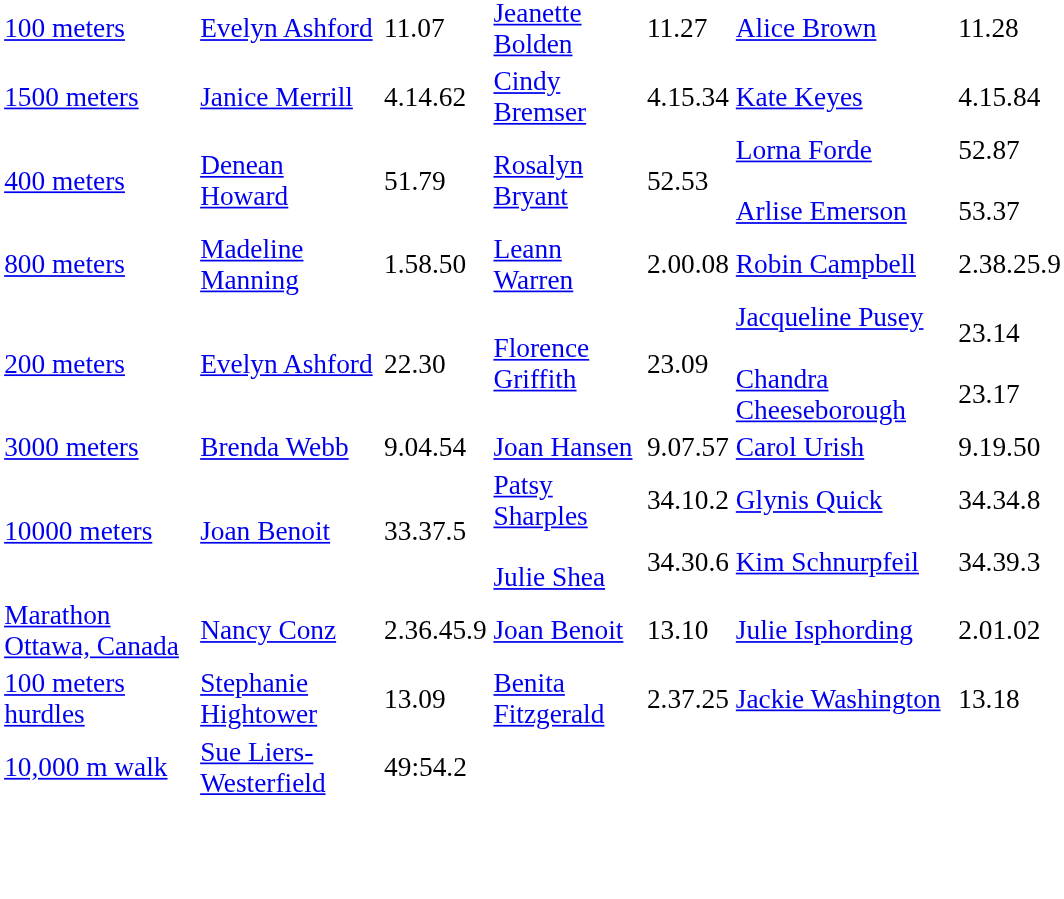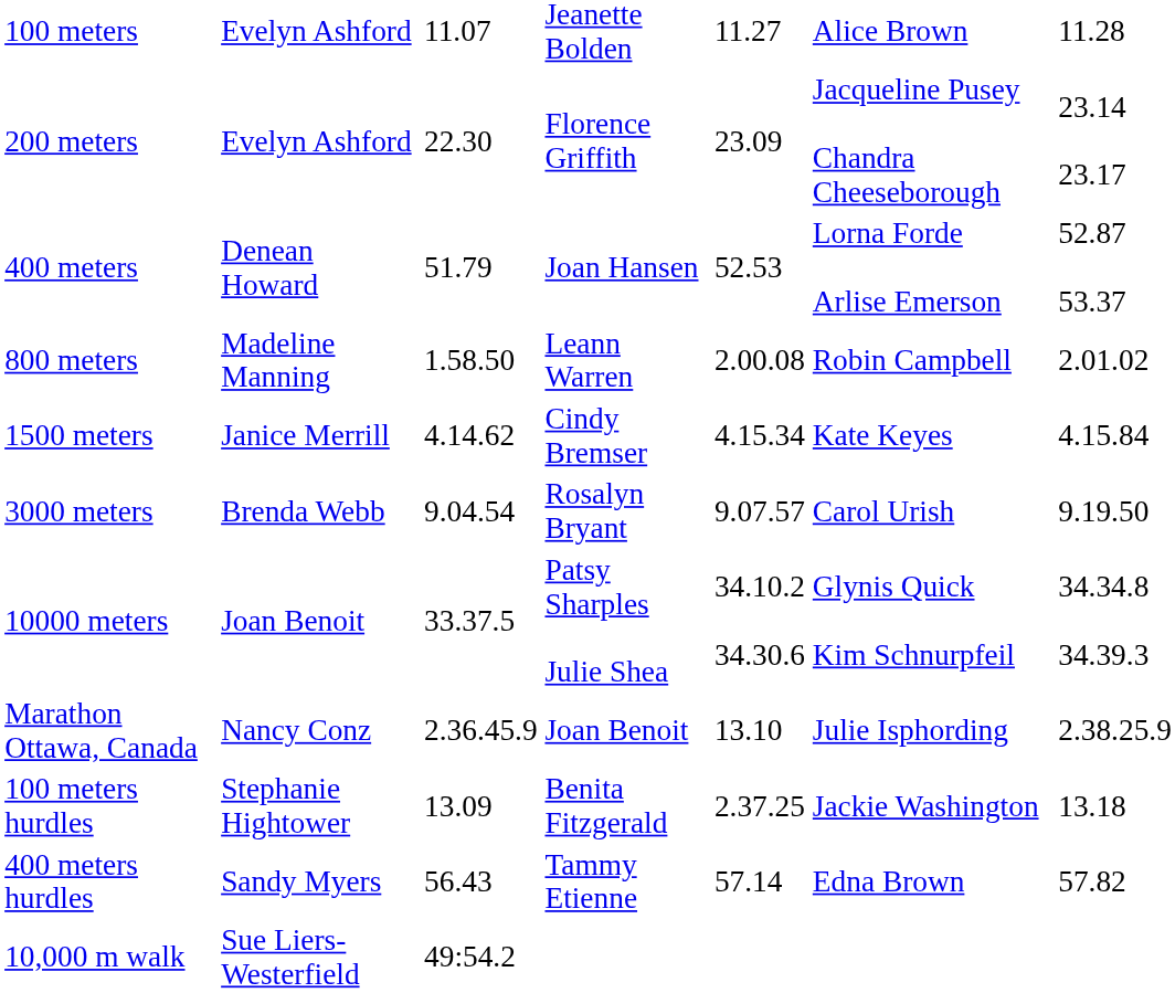 <table>
 <tr>
 <td><a href='#'>100 meters</a></td>
 <td><a href='#'>Evelyn Ashford</a></td>
 <td>11.07</td>
 <td><a href='#'>Jeanette Bolden</a></td>
 <td>11.27</td>
 <td><a href='#'>Alice Brown</a></td>
 <td>11.28</td>
 </tr>
 <tr>
-<td><a href='#'>1500 meters</a></td>
-<td><a href='#'>Janice Merrill</a></td>
-<td>4.14.62</td>
-<td><a href='#'>Cindy Bremser</a></td>
-<td>4.15.34</td>
-<td><a href='#'>Kate Keyes</a></td>
-<td>4.15.84</td>
+<td><a href='#'>200 meters</a></td>
+<td><a href='#'>Evelyn Ashford</a></td>
+<td>22.30</td>
+<td><a href='#'>Florence Griffith</a></td>
+<td>23.09</td>
+<td><a href='#'>Jacqueline Pusey</a><br><br><a href='#'>Chandra Cheeseborough</a></td>
+<td>23.14<br><br>23.17</td>
 </tr>
 <tr>
 <td><a href='#'>400 meters</a></td>
 <td><a href='#'>Denean Howard</a></td>
 <td>51.79</td>
-<td><a href='#'>Rosalyn Bryant</a></td>
+<td><a href='#'>Joan Hansen</a></td>
 <td>52.53</td>
 <td><a href='#'>Lorna Forde</a><br><br><a href='#'>Arlise Emerson</a></td>
 <td>52.87<br><br>53.37</td>
 </tr>
 <tr>
 <td><a href='#'>800 meters</a></td>
 <td><a href='#'>Madeline Manning</a></td>
 <td>1.58.50</td>
 <td><a href='#'>Leann Warren</a></td>
 <td>2.00.08</td>
 <td><a href='#'>Robin Campbell</a></td>
-<td>2.38.25.9</td>
+<td>2.01.02</td>
 </tr>
 <tr>
-<td><a href='#'>200 meters</a></td>
-<td><a href='#'>Evelyn Ashford</a></td>
-<td>22.30</td>
-<td><a href='#'>Florence Griffith</a></td>
-<td>23.09</td>
-<td><a href='#'>Jacqueline Pusey</a><br><br><a href='#'>Chandra Cheeseborough</a></td>
-<td>23.14<br><br>23.17</td>
+<td><a href='#'>1500 meters</a></td>
+<td><a href='#'>Janice Merrill</a></td>
+<td>4.14.62</td>
+<td><a href='#'>Cindy Bremser</a></td>
+<td>4.15.34</td>
+<td><a href='#'>Kate Keyes</a></td>
+<td>4.15.84</td>
 </tr>
 <tr>
 <td><a href='#'>3000 meters</a></td>
 <td><a href='#'>Brenda Webb</a></td>
 <td>9.04.54</td>
-<td><a href='#'>Joan Hansen</a></td>
+<td><a href='#'>Rosalyn Bryant</a></td>
 <td>9.07.57</td>
 <td><a href='#'>Carol Urish</a></td>
 <td>9.19.50</td>
 </tr>
 <tr>
 <td><a href='#'>10000 meters</a></td>
 <td><a href='#'>Joan Benoit</a></td>
 <td>33.37.5</td>
 <td><a href='#'>Patsy Sharples</a><br><br><a href='#'>Julie Shea</a></td>
 <td>34.10.2<br><br>34.30.6</td>
 <td><a href='#'>Glynis Quick</a><br><br><a href='#'>Kim Schnurpfeil</a></td>
 <td>34.34.8<br><br>34.39.3</td>
 </tr>
 <tr>
 <td><a href='#'>Marathon</a> <a href='#'>Ottawa, Canada</a></td>
 <td><a href='#'>Nancy Conz</a></td>
 <td>2.36.45.9</td>
 <td><a href='#'>Joan Benoit</a></td>
 <td>13.10</td>
 <td><a href='#'>Julie Isphording</a></td>
-<td>2.01.02</td>
+<td>2.38.25.9</td>
 </tr>
 <tr>
 <td><a href='#'>100 meters hurdles</a></td>
 <td><a href='#'>Stephanie Hightower</a></td>
 <td>13.09</td>
 <td><a href='#'>Benita Fitzgerald</a></td>
 <td>2.37.25</td>
 <td><a href='#'>Jackie Washington</a></td>
 <td>13.18</td>
 </tr>
 <tr>
+<td><a href='#'>400 meters hurdles</a></td>
+<td><a href='#'>Sandy Myers</a></td>
+<td>56.43</td>
+<td><a href='#'>Tammy Etienne</a></td>
+<td>57.14</td>
+<td><a href='#'>Edna Brown</a></td>
+<td>57.82</td>
+</tr>
+<tr>
 <td><a href='#'>10,000 m walk</a></td>
 <td><a href='#'>Sue Liers-Westerfield</a></td>
 <td>49:54.2</td>
 <td></td>
 <td></td>
 <td></td>
 <td></td>
 </tr>
 </table>
